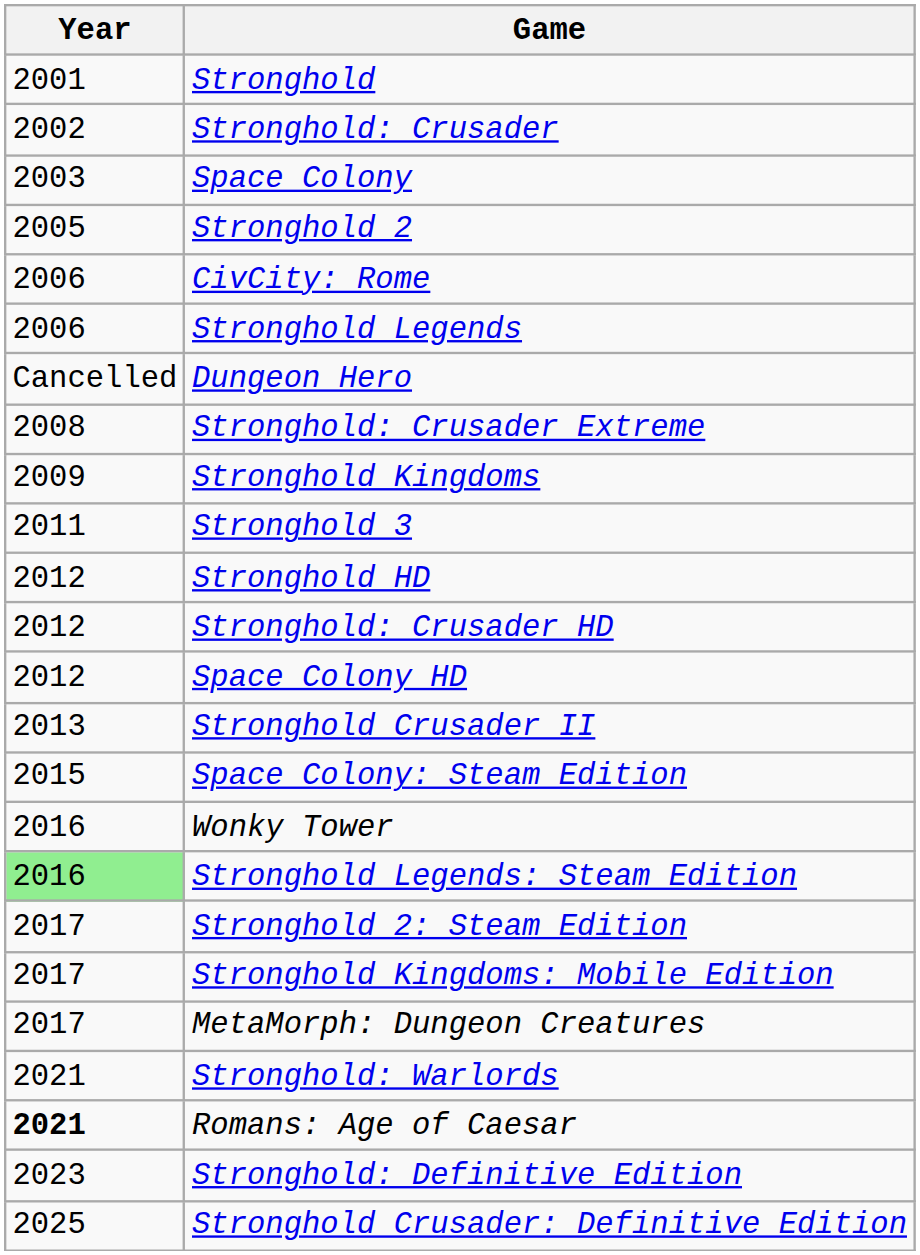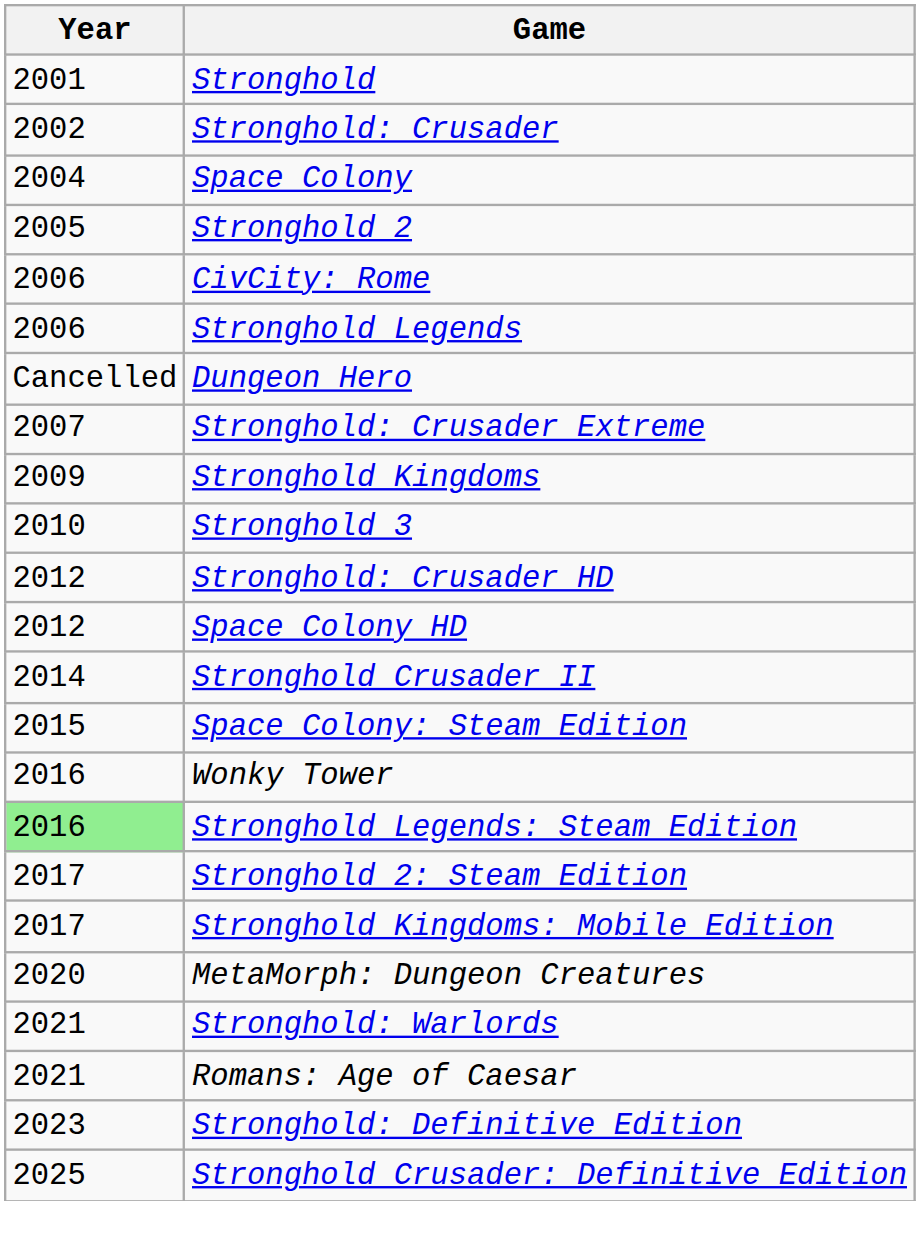 <table class="wikitable sortable">
 <tr>
 <th>Year</th>
 <th>Game</th>
 </tr>
 <tr>
 <td>2001</td>
 <td><em><a href='#'>Stronghold</a></em></td>
 </tr>
 <tr>
 <td>2002</td>
 <td><em><a href='#'>Stronghold: Crusader</a></em></td>
 </tr>
 <tr>
-<td>2003</td>
+<td>2004</td>
 <td><em><a href='#'>Space Colony</a></em></td>
 </tr>
 <tr>
 <td>2005</td>
 <td><em><a href='#'>Stronghold 2</a></em></td>
 </tr>
 <tr>
 <td>2006</td>
 <td><em><a href='#'>CivCity: Rome</a></em></td>
 </tr>
 <tr>
 <td>2006</td>
 <td><em><a href='#'>Stronghold Legends</a></em></td>
 </tr>
 <tr>
 <td>Cancelled</td>
 <td><em><a href='#'>Dungeon Hero</a></em></td>
 </tr>
 <tr>
-<td>2008</td>
+<td>2007</td>
 <td><em><a href='#'>Stronghold: Crusader Extreme</a></em></td>
 </tr>
 <tr>
 <td>2009</td>
 <td><em><a href='#'>Stronghold Kingdoms</a></em></td>
 </tr>
 <tr>
-<td>2011</td>
+<td>2010</td>
 <td><em><a href='#'>Stronghold 3</a></em></td>
-</tr>
-<tr>
-<td>2012</td>
-<td><em><a href='#'>Stronghold HD</a></em></td>
 </tr>
 <tr>
 <td>2012</td>
 <td><em><a href='#'>Stronghold: Crusader HD</a></em></td>
 </tr>
 <tr>
 <td>2012</td>
 <td><em><a href='#'>Space Colony HD</a></em></td>
 </tr>
 <tr>
-<td>2013</td>
+<td>2014</td>
 <td><em><a href='#'>Stronghold Crusader II</a></em></td>
 </tr>
 <tr>
 <td>2015</td>
 <td><em><a href='#'>Space Colony: Steam Edition</a></em></td>
 </tr>
 <tr>
 <td>2016</td>
 <td><em>Wonky Tower</em></td>
 </tr>
 <tr>
 <td style="background: lightgreen;">2016</td>
 <td><em><a href='#'>Stronghold Legends: Steam Edition</a></em></td>
 </tr>
 <tr>
 <td>2017</td>
 <td><em><a href='#'>Stronghold 2: Steam Edition</a></em></td>
 </tr>
 <tr>
 <td>2017</td>
 <td><em><a href='#'>Stronghold Kingdoms: Mobile Edition</a></em></td>
 </tr>
 <tr>
-<td>2017</td>
+<td>2020</td>
 <td><em>MetaMorph: Dungeon Creatures</em></td>
 </tr>
 <tr>
 <td>2021</td>
 <td><em><a href='#'>Stronghold: Warlords</a></em></td>
 </tr>
 <tr>
-<td><strong>2021</strong></td>
+<td>2021</td>
 <td><em>Romans: Age of Caesar</em></td>
 </tr>
 <tr>
 <td>2023</td>
 <td><em><a href='#'>Stronghold: Definitive Edition</a></em></td>
 </tr>
 <tr>
 <td>2025</td>
 <td><em><a href='#'>Stronghold Crusader: Definitive Edition</a></em></td>
 </tr>
 </table>
